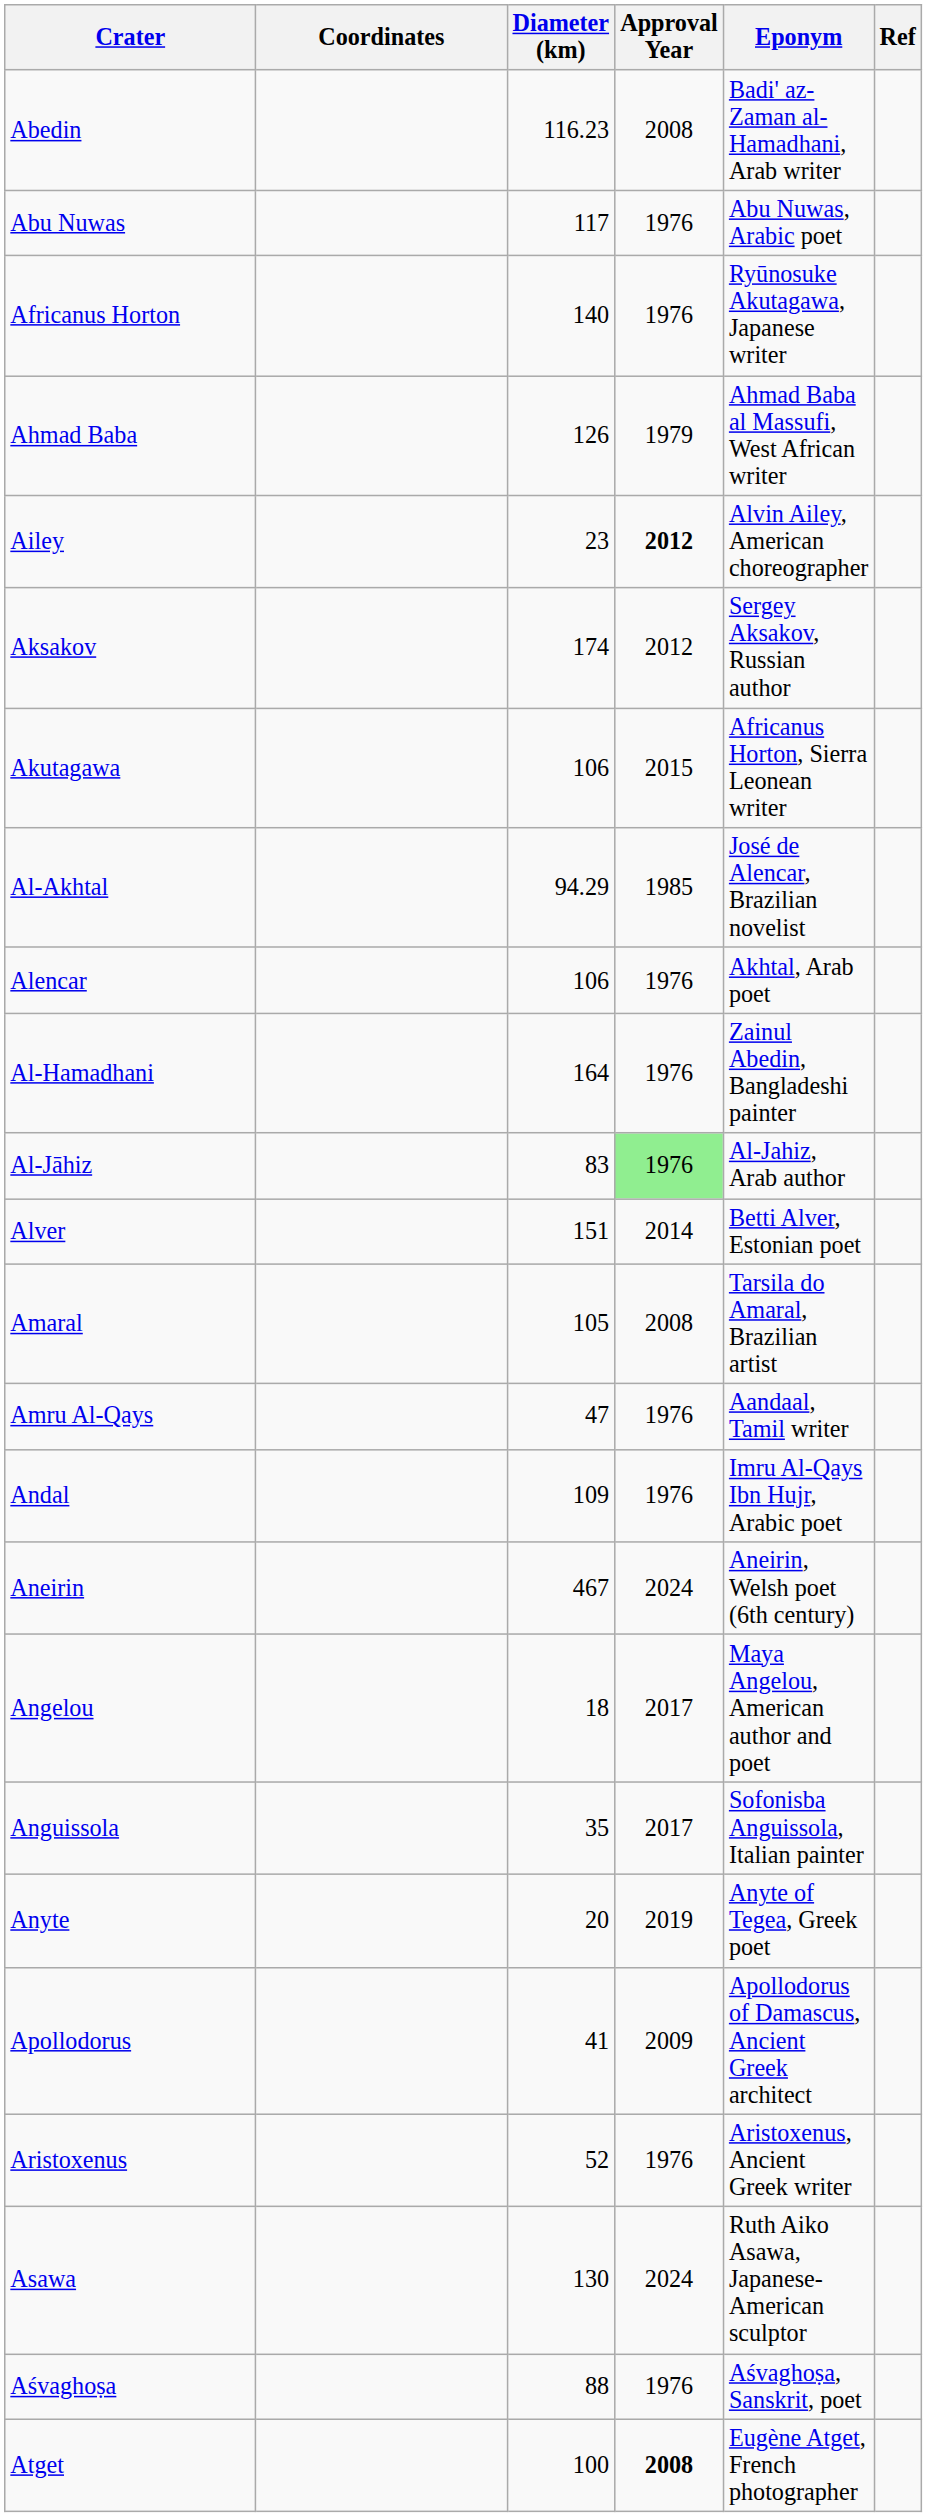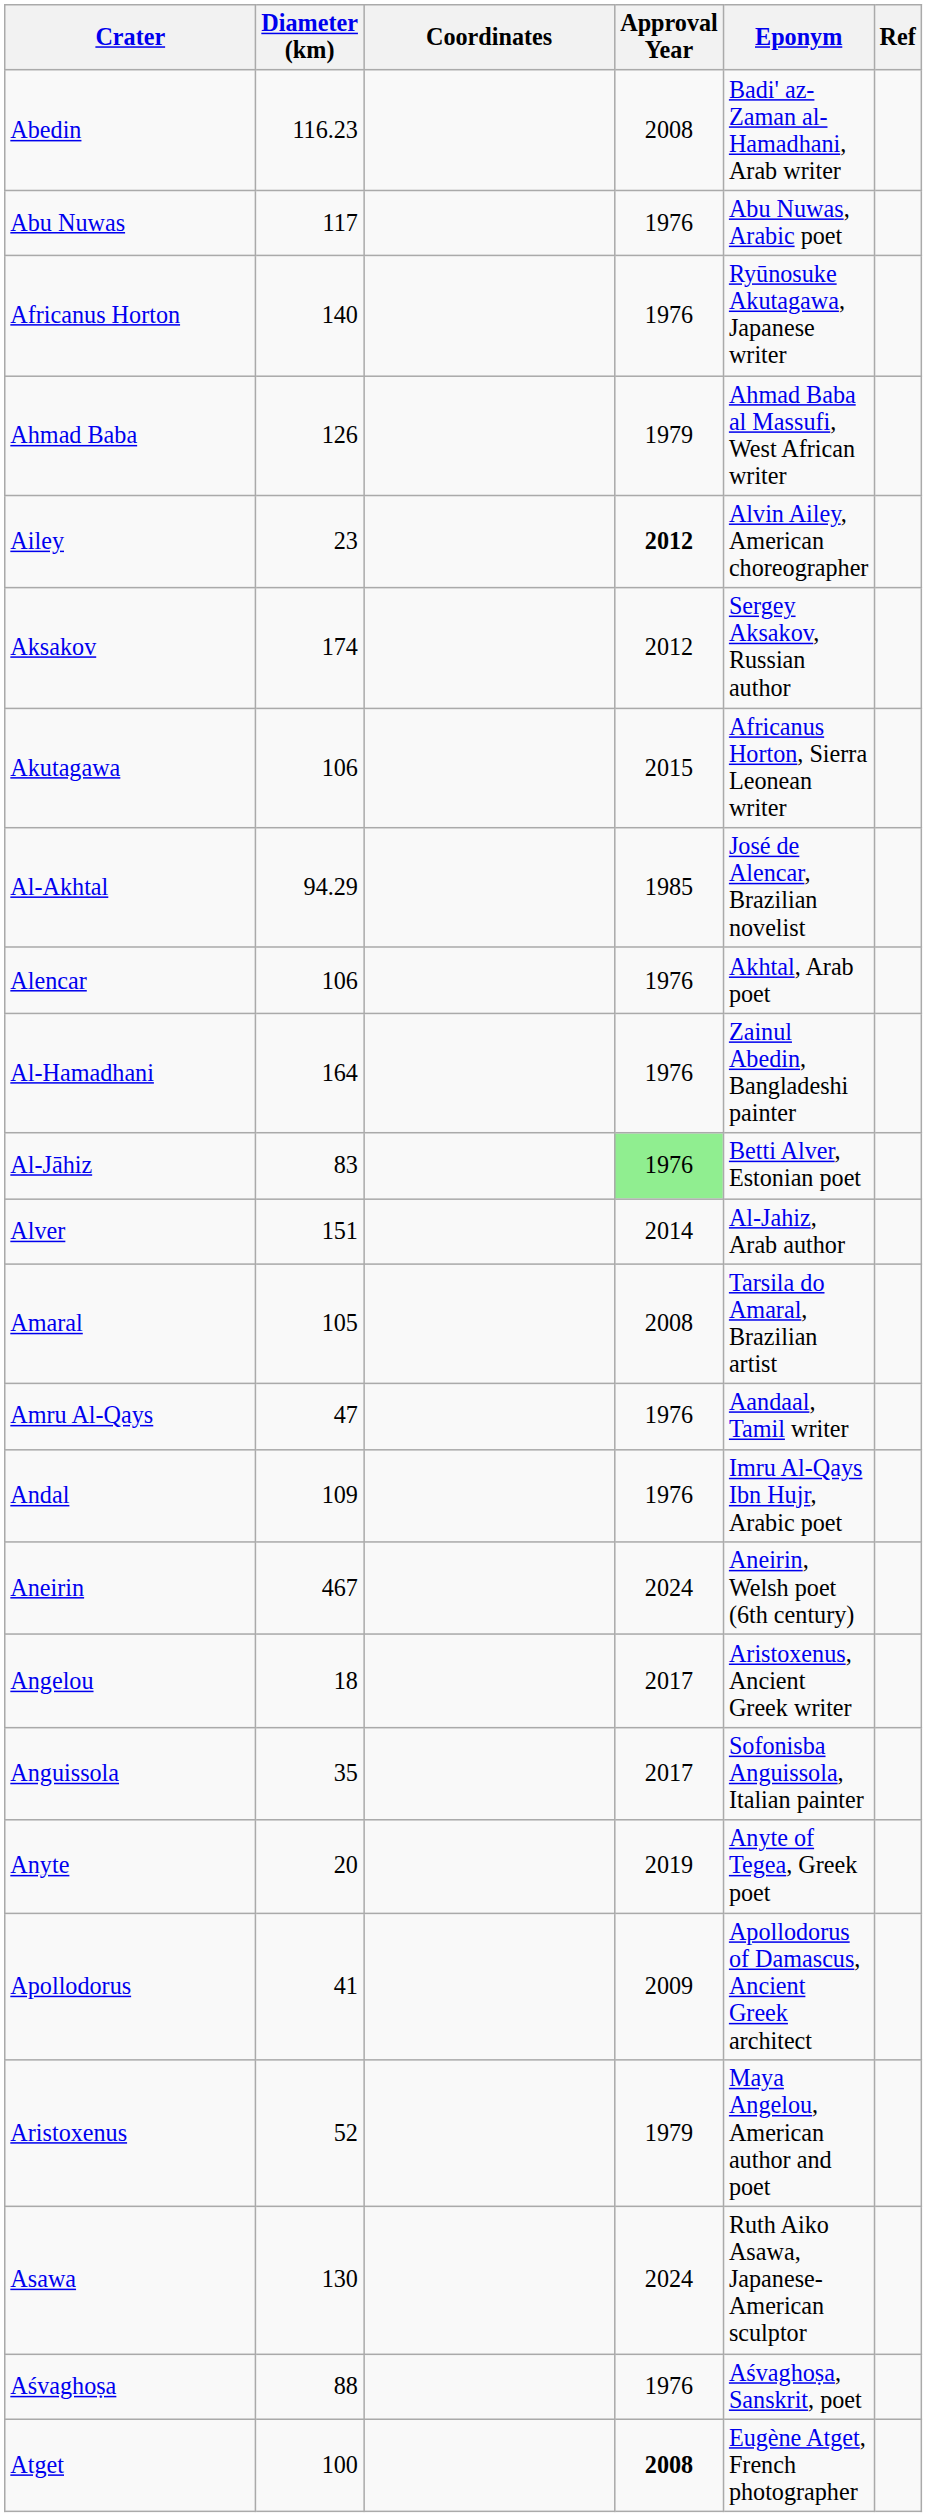 <table class="wikitable sortable" style="min-width: 90%">
 <tr>
 <th style="width:10em"><a href='#'>Crater</a></th>
+<th><a href='#'>Diameter</a><br>(km)</th>
 <th style="width:10em">Coordinates</th>
-<th><a href='#'>Diameter</a><br>(km)</th>
 <th>Approval<br>Year</th>
 <th class="unsortable"><a href='#'>Eponym</a></th>
 <th class="unsortable">Ref</th>
 </tr>
 <tr id="Abedin">
 <td><a href='#'>Abedin</a></td>
+<td align=right>116.23</td>
 <td></td>
-<td align=right>116.23</td>
 <td align=center>2008</td>
 <td><a href='#'>Badi' az-Zaman al-Hamadhani</a>, Arab writer</td>
 <td></td>
 </tr>
 <tr id="Abu Nuwas">
 <td><a href='#'>Abu Nuwas</a></td>
+<td align=right>117</td>
 <td></td>
-<td align=right>117</td>
 <td align=center>1976</td>
 <td><a href='#'>Abu Nuwas</a>, <a href='#'>Arabic</a> poet</td>
 <td></td>
 </tr>
 <tr id="Africanus Horton">
 <td><a href='#'>Africanus Horton</a></td>
+<td align=right>140</td>
 <td></td>
-<td align=right>140</td>
 <td align=center>1976</td>
 <td><a href='#'>Ryūnosuke Akutagawa</a>, Japanese writer</td>
 <td></td>
 </tr>
 <tr id="Ahmad Baba">
 <td><a href='#'>Ahmad Baba</a></td>
+<td align=right>126</td>
 <td></td>
-<td align=right>126</td>
 <td align=center>1979</td>
 <td><a href='#'>Ahmad Baba al Massufi</a>, West African writer</td>
 <td></td>
 </tr>
 <tr id="Ailey">
 <td><a href='#'>Ailey</a></td>
+<td align=right>23</td>
 <td></td>
-<td align=right>23</td>
 <td align=center><strong>2012</strong></td>
 <td><a href='#'>Alvin Ailey</a>, American choreographer</td>
 <td></td>
 </tr>
 <tr id="Aksakov">
 <td><a href='#'>Aksakov</a></td>
+<td align=right>174</td>
 <td></td>
-<td align=right>174</td>
 <td align=center>2012</td>
 <td><a href='#'>Sergey Aksakov</a>, Russian author</td>
 <td></td>
 </tr>
 <tr id="Akutagawa">
 <td><a href='#'>Akutagawa</a></td>
+<td align=right>106</td>
 <td></td>
-<td align=right>106</td>
 <td align=center>2015</td>
 <td><a href='#'>Africanus Horton</a>, Sierra Leonean writer</td>
 <td></td>
 </tr>
 <tr id="Al-Akhtal">
 <td><a href='#'>Al-Akhtal</a></td>
+<td align="right">94.29</td>
 <td></td>
-<td align="right">94.29</td>
 <td align="center">1985</td>
 <td><a href='#'>José de Alencar</a>, Brazilian novelist</td>
 <td></td>
 </tr>
 <tr id="Alencar">
 <td><a href='#'>Alencar</a></td>
+<td align="right">106</td>
 <td></td>
-<td align="right">106</td>
 <td align="center">1976</td>
 <td><a href='#'>Akhtal</a>, Arab poet</td>
 <td></td>
 </tr>
 <tr id="Al-Hamadhani">
 <td><a href='#'>Al-Hamadhani</a></td>
+<td align="right">164</td>
 <td></td>
-<td align="right">164</td>
 <td align="center">1976</td>
 <td><a href='#'>Zainul Abedin</a>, Bangladeshi painter</td>
 <td></td>
 </tr>
 <tr id="Al-Jāhiz">
 <td><a href='#'>Al-Jāhiz</a></td>
+<td align="right">83</td>
 <td></td>
-<td align="right">83</td>
 <td align="center" style="background: lightgreen;">1976</td>
-<td><a href='#'>Al-Jahiz</a>, Arab author</td>
+<td><a href='#'>Betti Alver</a>, Estonian poet</td>
 <td></td>
 </tr>
 <tr id="Alver">
 <td><a href='#'>Alver</a></td>
+<td align=right>151</td>
 <td></td>
-<td align=right>151</td>
 <td align=center>2014</td>
-<td><a href='#'>Betti Alver</a>, Estonian poet</td>
+<td><a href='#'>Al-Jahiz</a>, Arab author</td>
 <td></td>
 </tr>
 <tr id="Amaral">
 <td><a href='#'>Amaral</a></td>
+<td align=right>105</td>
 <td></td>
-<td align=right>105</td>
 <td align=center>2008</td>
 <td><a href='#'>Tarsila do Amaral</a>, Brazilian artist</td>
 <td></td>
 </tr>
 <tr id="Amru Al-Qays">
 <td><a href='#'>Amru Al-Qays</a></td>
+<td align=right>47</td>
 <td></td>
-<td align=right>47</td>
 <td align=center>1976</td>
 <td><a href='#'>Aandaal</a>, <a href='#'>Tamil</a> writer</td>
 <td></td>
 </tr>
 <tr id="Andal">
 <td><a href='#'>Andal</a></td>
+<td align=right>109</td>
 <td></td>
-<td align=right>109</td>
 <td align=center>1976</td>
 <td><a href='#'>Imru Al-Qays Ibn Hujr</a>, Arabic poet</td>
 <td></td>
 </tr>
 <tr id="Aneirin">
 <td><a href='#'>Aneirin</a></td>
+<td align=right>467</td>
 <td></td>
-<td align=right>467</td>
 <td align=center>2024</td>
 <td><a href='#'>Aneirin</a>, Welsh poet (6th century)</td>
 <td></td>
 </tr>
 <tr id="Angelou">
 <td><a href='#'>Angelou</a></td>
+<td align=right>18</td>
 <td></td>
-<td align=right>18</td>
 <td align=center>2017</td>
-<td><a href='#'>Maya Angelou</a>, American author and poet</td>
+<td><a href='#'>Aristoxenus</a>, Ancient Greek writer</td>
 <td></td>
 </tr>
 <tr id="Anguissola">
 <td><a href='#'>Anguissola</a></td>
+<td align=right>35</td>
 <td></td>
-<td align=right>35</td>
 <td align=center>2017</td>
 <td><a href='#'>Sofonisba Anguissola</a>, Italian painter</td>
 <td></td>
 </tr>
 <tr id="Anyte">
 <td><a href='#'>Anyte</a></td>
+<td align=right>20</td>
 <td></td>
-<td align=right>20</td>
 <td align=center>2019</td>
 <td><a href='#'>Anyte of Tegea</a>, Greek poet</td>
 <td></td>
 </tr>
 <tr id="Apollodorus">
 <td><a href='#'>Apollodorus</a></td>
+<td align=right>41</td>
 <td></td>
-<td align=right>41</td>
 <td align=center>2009</td>
 <td><a href='#'>Apollodorus of Damascus</a>, <a href='#'>Ancient Greek</a> architect</td>
 <td></td>
 </tr>
 <tr id="Aristoxenus">
 <td><a href='#'>Aristoxenus</a></td>
+<td align=right>52</td>
 <td></td>
-<td align=right>52</td>
-<td align=center>1976</td>
-<td><a href='#'>Aristoxenus</a>, Ancient Greek writer</td>
+<td align=center>1979</td>
+<td><a href='#'>Maya Angelou</a>, American author and poet</td>
 <td></td>
 </tr>
 <tr id="Asawa">
 <td><a href='#'>Asawa</a></td>
+<td align=right>130</td>
 <td></td>
-<td align=right>130</td>
 <td align=center>2024</td>
 <td>Ruth Aiko Asawa, Japanese-American sculptor</td>
 <td></td>
 </tr>
 <tr id="Aśvaghosa">
 <td><a href='#'>Aśvaghoṣa</a></td>
+<td align=right>88</td>
 <td></td>
-<td align=right>88</td>
 <td align=center>1976</td>
 <td><a href='#'>Aśvaghoṣa</a>, <a href='#'>Sanskrit</a>, poet</td>
 <td></td>
 </tr>
 <tr id="Atget">
 <td><a href='#'>Atget</a></td>
+<td align=right>100</td>
 <td></td>
-<td align=right>100</td>
 <td align=center><strong>2008</strong></td>
 <td><a href='#'>Eugène Atget</a>, French photographer</td>
 <td></td>
 </tr>
 </table>
